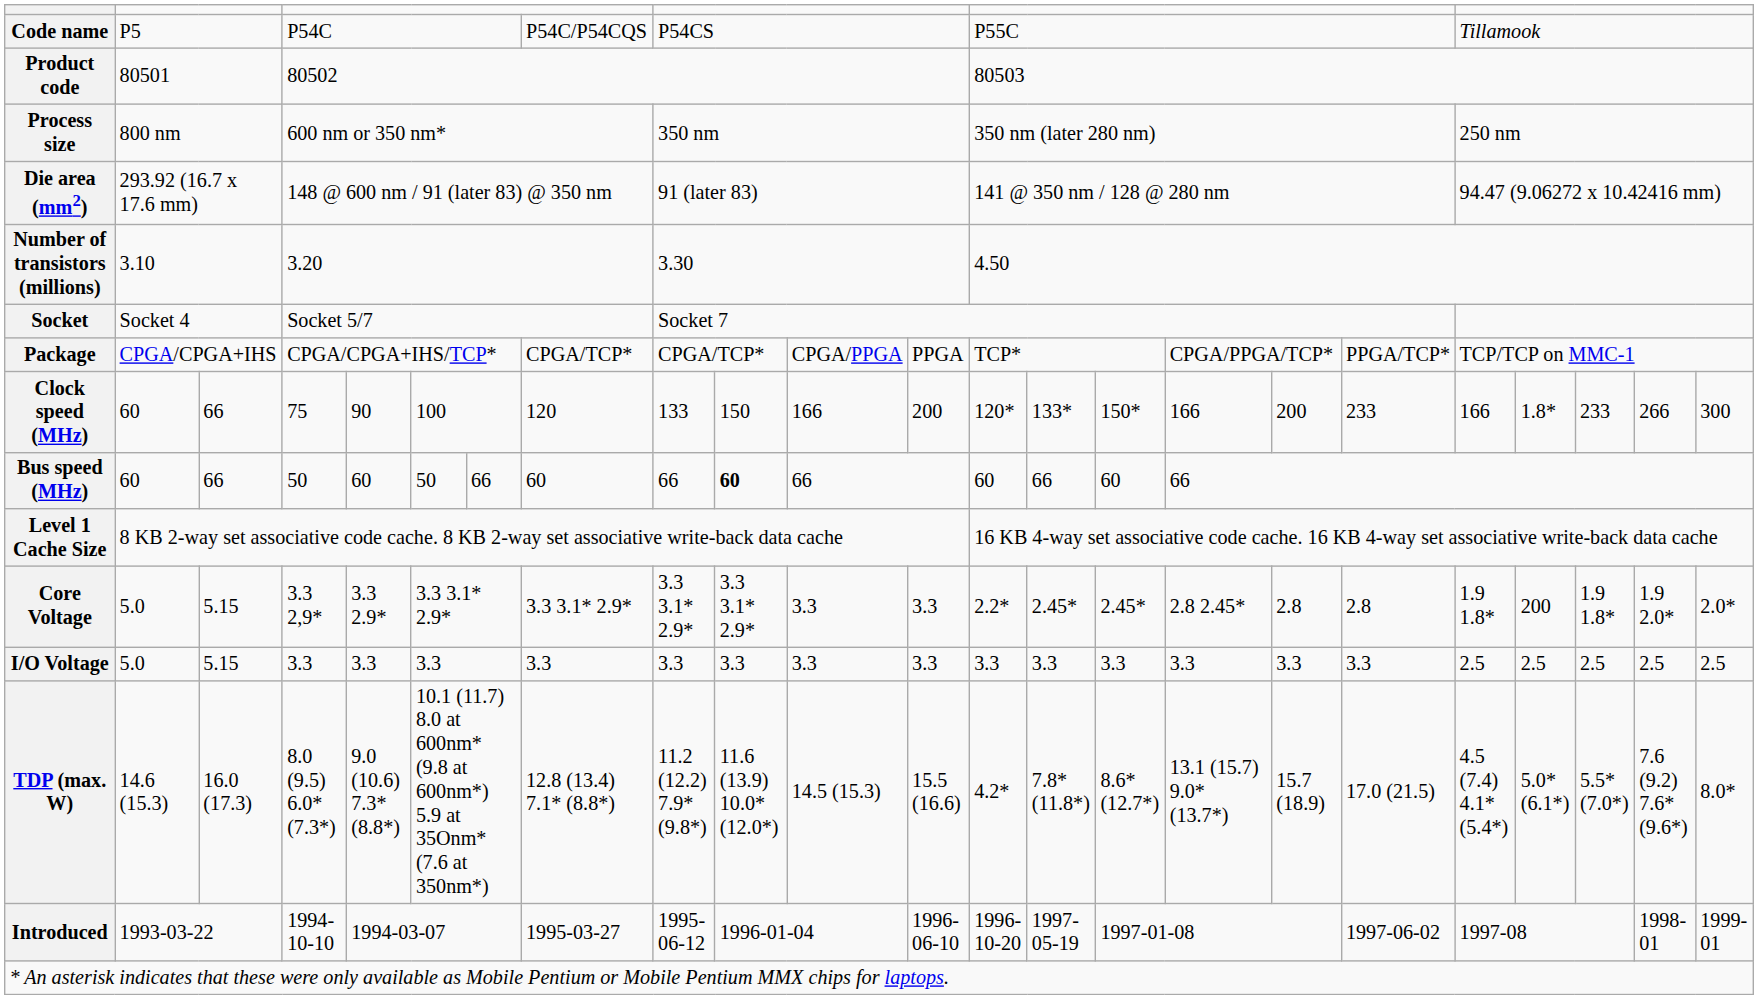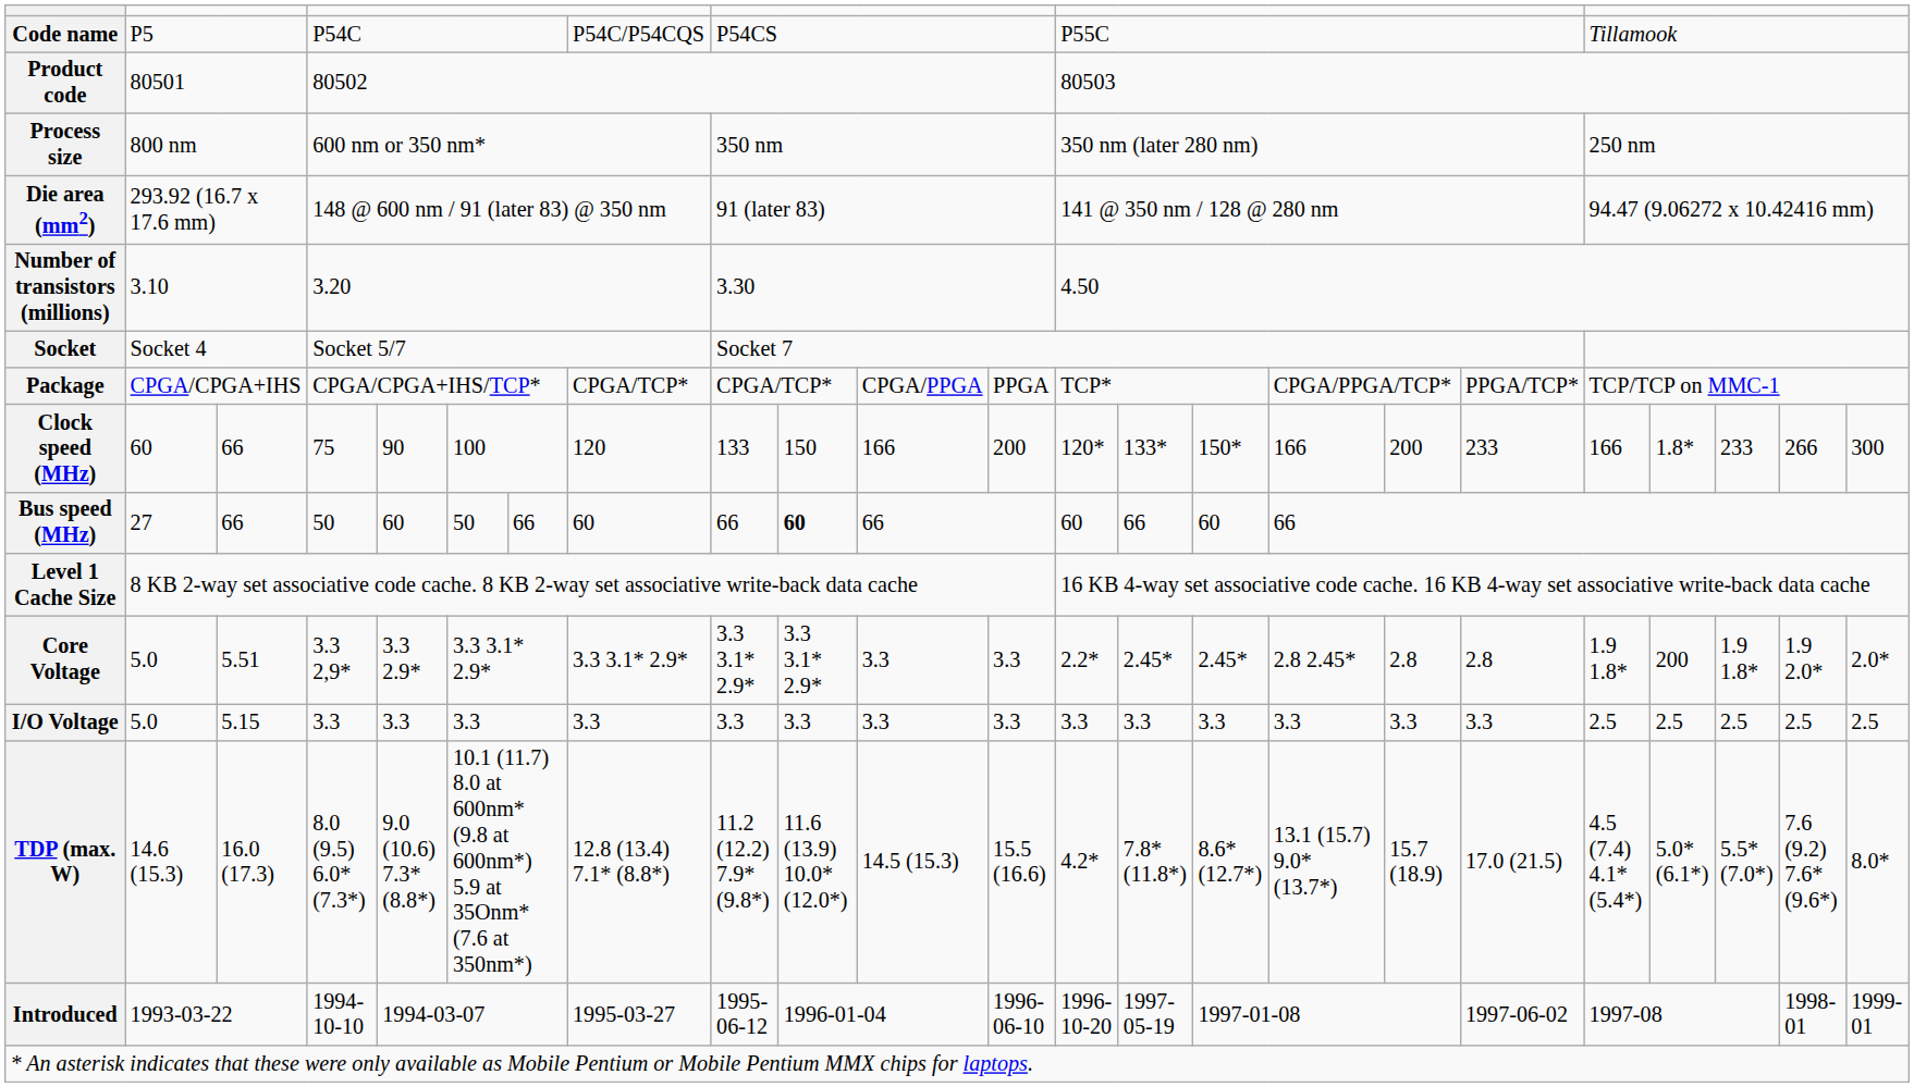 <table class="wikitable" style="font-size: 90%;">
 <tr>
 <th></th>
 <td colspan="2"> </td>
 <td colspan="5" style="text-align: center">  </td>
 <td colspan="4" style="text-align: center">  </td>
 <td colspan="6" style="text-align: center">  </td>
 <td colspan="5"></td>
 </tr>
 <tr>
 <th>Code name</th>
 <td colspan="2">P5</td>
 <td colspan="4">P54C</td>
 <td>P54C/P54CQS</td>
 <td colspan="4">P54CS</td>
 <td colspan="6">P55C</td>
 <td colspan="5"><em>Tillamook</em></td>
 </tr>
 <tr>
 <th>Product code</th>
 <td colspan="2">80501</td>
 <td colspan="9">80502</td>
 <td colspan="11">80503</td>
 </tr>
 <tr>
 <th>Process size</th>
 <td colspan="2">800 nm</td>
 <td colspan="5">600 nm or 350 nm*</td>
 <td colspan="4">350 nm</td>
 <td colspan="6">350 nm (later 280 nm)</td>
 <td colspan="5">250 nm</td>
 </tr>
 <tr>
 <th>Die area (<a href='#'>mm<sup>2</sup></a>)</th>
 <td colspan="2">293.92 (16.7 x 17.6 mm)</td>
 <td colspan="5">148 @ 600 nm / 91 (later 83) @ 350 nm</td>
 <td colspan="4">91 (later 83)</td>
 <td colspan="6">141 @ 350 nm / 128 @ 280 nm</td>
 <td colspan="5">94.47 (9.06272 x 10.42416 mm)</td>
 </tr>
 <tr>
 <th>Number of transistors (millions)</th>
 <td colspan="2">3.10</td>
 <td colspan="5">3.20</td>
 <td colspan="4">3.30</td>
 <td colspan="11">4.50</td>
 </tr>
 <tr>
 <th>Socket</th>
 <td colspan="2">Socket 4</td>
 <td colspan="5">Socket 5/7</td>
 <td colspan="10">Socket 7</td>
 <td colspan="5"></td>
 </tr>
 <tr>
 <th>Package</th>
 <td colspan="2"><a href='#'>CPGA</a>/CPGA+IHS</td>
 <td colspan="4">CPGA/CPGA+IHS/<a href='#'>TCP</a>*</td>
 <td>CPGA/TCP*</td>
 <td colspan="2">CPGA/TCP*</td>
 <td>CPGA/<a href='#'>PPGA</a></td>
 <td>PPGA</td>
 <td colspan="3">TCP*</td>
 <td colspan="2">CPGA/PPGA/TCP*</td>
 <td>PPGA/TCP*</td>
 <td colspan="5">TCP/TCP on <a href='#'>MMC-1</a></td>
 </tr>
 <tr>
 <th>Clock speed (<a href='#'>MHz</a>)</th>
 <td>60</td>
 <td>66</td>
 <td>75</td>
 <td>90</td>
 <td colspan="2">100</td>
 <td>120</td>
 <td>133</td>
 <td>150</td>
 <td>166</td>
 <td>200</td>
 <td>120*</td>
 <td>133*</td>
 <td>150*</td>
 <td>166</td>
 <td>200</td>
 <td>233</td>
 <td>166</td>
 <td>1.8*</td>
 <td>233</td>
 <td>266</td>
 <td>300</td>
 </tr>
 <tr>
 <th>Bus speed (<a href='#'>MHz</a>)</th>
-<td>60</td>
+<td>27</td>
 <td>66</td>
 <td>50</td>
 <td>60</td>
 <td>50</td>
 <td>66</td>
 <td>60</td>
 <td>66</td>
 <td><strong>60</strong></td>
 <td colspan=2>66</td>
 <td>60</td>
 <td>66</td>
 <td>60</td>
 <td colspan=8>66</td>
 </tr>
 <tr>
 <th>Level 1 Cache Size</th>
 <td colspan="11">8 KB 2-way set associative code cache. 8 KB 2-way set associative write-back data cache</td>
 <td colspan="11">16 KB 4-way set associative code cache. 16 KB 4-way set associative write-back data cache</td>
 </tr>
 <tr>
 <th>Core Voltage</th>
 <td>5.0</td>
-<td>5.15</td>
+<td>5.51</td>
 <td>3.3 2,9*</td>
 <td>3.3 2.9*</td>
 <td colspan=2>3.3 3.1*  2.9*</td>
 <td>3.3 3.1*  2.9*</td>
 <td>3.3 3.1*  2.9*</td>
 <td>3.3 3.1*  2.9*</td>
 <td>3.3</td>
 <td>3.3</td>
 <td>2.2*</td>
 <td>2.45*</td>
 <td>2.45*</td>
 <td>2.8 2.45*</td>
 <td>2.8</td>
 <td>2.8</td>
 <td>1.9 1.8*</td>
 <td>200</td>
 <td>1.9 1.8*</td>
 <td>1.9 2.0*</td>
 <td>2.0*</td>
 </tr>
 <tr>
 <th>I/O Voltage</th>
 <td>5.0</td>
 <td>5.15</td>
 <td>3.3</td>
 <td>3.3</td>
 <td colspan=2>3.3</td>
 <td>3.3</td>
 <td>3.3</td>
 <td>3.3</td>
 <td>3.3</td>
 <td>3.3</td>
 <td>3.3</td>
 <td>3.3</td>
 <td>3.3</td>
 <td>3.3</td>
 <td>3.3</td>
 <td>3.3</td>
 <td>2.5</td>
 <td>2.5</td>
 <td>2.5</td>
 <td>2.5</td>
 <td>2.5</td>
 </tr>
 <tr>
 <th><a href='#'>TDP</a> (max. W)</th>
 <td>14.6 (15.3)</td>
 <td>16.0 (17.3)</td>
 <td>8.0 (9.5) 6.0* (7.3*)</td>
 <td>9.0 (10.6) 7.3* (8.8*)</td>
 <td colspan=2>10.1 (11.7) 8.0 at 600nm* (9.8 at 600nm*) 5.9 at 35Onm* (7.6 at 350nm*)</td>
 <td>12.8 (13.4) 7.1* (8.8*)</td>
 <td>11.2 (12.2) 7.9* (9.8*)</td>
 <td>11.6 (13.9) 10.0* (12.0*)</td>
 <td>14.5 (15.3)</td>
 <td>15.5 (16.6)</td>
 <td>4.2*</td>
 <td>7.8* (11.8*)</td>
 <td>8.6* (12.7*)</td>
 <td>13.1 (15.7) 9.0* (13.7*)</td>
 <td>15.7 (18.9)</td>
 <td>17.0 (21.5)</td>
 <td>4.5 (7.4) 4.1* (5.4*)</td>
 <td>5.0* (6.1*)</td>
 <td>5.5* (7.0*)</td>
 <td>7.6 (9.2) 7.6* (9.6*)</td>
 <td>8.0*</td>
 </tr>
 <tr>
 <th>Introduced</th>
 <td colspan="2">1993-03-22</td>
 <td>1994-10-10</td>
 <td colspan="3">1994-03-07</td>
 <td>1995-03-27</td>
 <td>1995-06-12</td>
 <td colspan="2">1996-01-04</td>
 <td>1996-06-10</td>
 <td>1996-10-20</td>
 <td>1997-05-19</td>
 <td colspan="3">1997-01-08</td>
 <td>1997-06-02</td>
 <td colspan="3">1997-08</td>
 <td>1998-01</td>
 <td>1999-01</td>
 </tr>
 <tr>
 <td colspan="23"><em>* An asterisk indicates that these were only available as Mobile Pentium or Mobile Pentium MMX chips for <a href='#'>laptops</a>.</em></td>
 </tr>
 </table>
